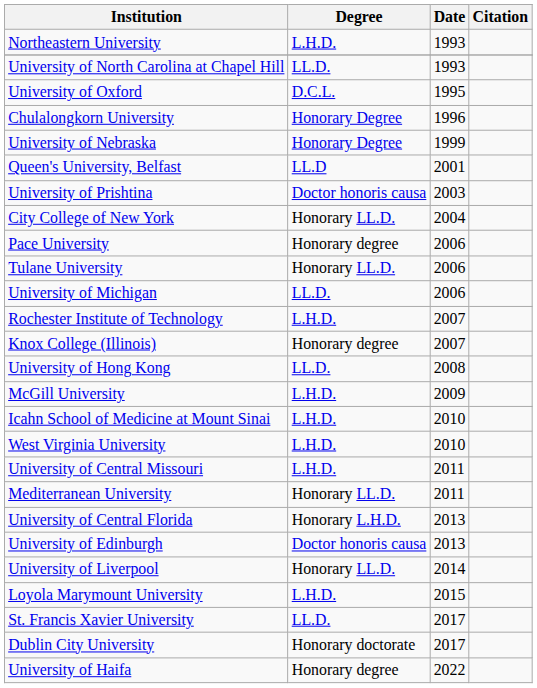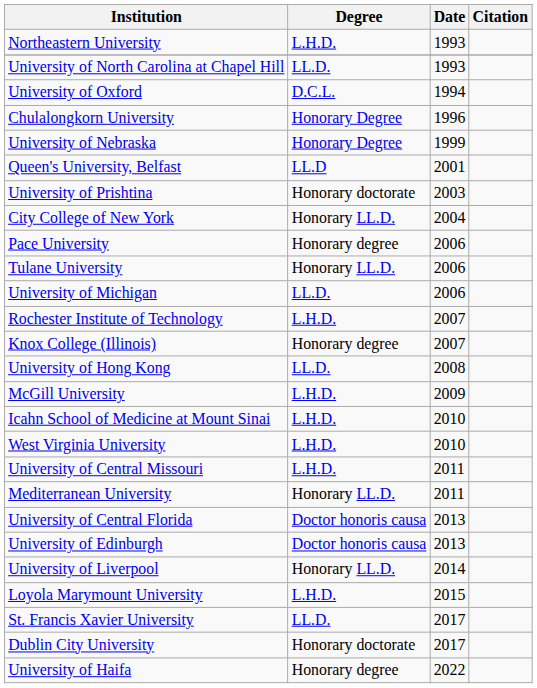 <table class="wikitable sortable">
 <tr>
 <th>Institution</th>
 <th>Degree</th>
 <th>Date</th>
 <th>Citation</th>
 </tr>
 <tr>
 <td><a href='#'>Northeastern University</a></td>
 <td><a href='#'>L.H.D.</a></td>
 <td>1993</td>
 <td></td>
 </tr>
 <tr>
 </tr>
 <tr>
 <td><a href='#'>University of North Carolina at Chapel Hill</a></td>
 <td><a href='#'>LL.D.</a></td>
 <td>1993</td>
 <td></td>
 </tr>
 <tr>
 <td><a href='#'>University of Oxford</a></td>
 <td><a href='#'>D.C.L.</a></td>
-<td>1995</td>
+<td>1994</td>
 <td></td>
 </tr>
 <tr>
 <td><a href='#'>Chulalongkorn University</a></td>
 <td><a href='#'>Honorary Degree</a></td>
 <td>1996</td>
 </tr>
 <tr>
 <td><a href='#'>University of Nebraska</a></td>
 <td><a href='#'>Honorary Degree</a></td>
 <td>1999</td>
 <td></td>
 </tr>
 <tr>
 <td><a href='#'>Queen's University, Belfast</a></td>
 <td><a href='#'>LL.D</a></td>
 <td>2001</td>
 <td></td>
 </tr>
 <tr>
 <td><a href='#'>University of Prishtina</a></td>
-<td><a href='#'>Doctor honoris causa</a></td>
+<td>Honorary doctorate</td>
 <td>2003</td>
 <td></td>
 </tr>
 <tr>
 <td><a href='#'>City College of New York</a></td>
 <td>Honorary <a href='#'>LL.D.</a></td>
 <td>2004</td>
 <td></td>
 </tr>
 <tr>
 <td><a href='#'>Pace University</a></td>
 <td>Honorary degree</td>
 <td>2006</td>
 <td></td>
 </tr>
 <tr>
 <td><a href='#'>Tulane University</a></td>
 <td>Honorary <a href='#'>LL.D.</a></td>
 <td>2006</td>
 <td></td>
 </tr>
 <tr>
 <td><a href='#'>University of Michigan</a></td>
 <td><a href='#'>LL.D.</a></td>
 <td>2006</td>
 <td></td>
 </tr>
 <tr>
 <td><a href='#'>Rochester Institute of Technology</a></td>
 <td><a href='#'>L.H.D.</a></td>
 <td>2007</td>
 <td></td>
 </tr>
 <tr>
 <td><a href='#'>Knox College (Illinois)</a></td>
 <td>Honorary degree</td>
 <td>2007</td>
 <td></td>
 </tr>
 <tr>
 <td><a href='#'>University of Hong Kong</a></td>
 <td><a href='#'>LL.D.</a></td>
 <td>2008</td>
 <td></td>
 </tr>
 <tr>
 <td><a href='#'>McGill University</a></td>
 <td><a href='#'>L.H.D.</a></td>
 <td>2009</td>
 <td></td>
 </tr>
 <tr>
 <td><a href='#'>Icahn School of Medicine at Mount Sinai</a></td>
 <td><a href='#'>L.H.D.</a></td>
 <td>2010</td>
 <td></td>
 </tr>
 <tr>
 <td><a href='#'>West Virginia University</a></td>
 <td><a href='#'>L.H.D.</a></td>
 <td>2010</td>
 <td></td>
 </tr>
 <tr>
 <td><a href='#'>University of Central Missouri</a></td>
 <td><a href='#'>L.H.D.</a></td>
 <td>2011</td>
 <td></td>
 </tr>
 <tr>
 <td><a href='#'>Mediterranean University</a></td>
 <td>Honorary <a href='#'>LL.D.</a></td>
 <td>2011</td>
 <td></td>
 </tr>
 <tr>
 <td><a href='#'>University of Central Florida</a></td>
-<td>Honorary <a href='#'>L.H.D.</a></td>
+<td><a href='#'>Doctor honoris causa</a></td>
 <td>2013</td>
 <td></td>
 </tr>
 <tr>
 <td><a href='#'>University of Edinburgh</a></td>
 <td><a href='#'>Doctor honoris causa</a></td>
 <td>2013</td>
 <td></td>
 </tr>
 <tr>
 <td><a href='#'>University of Liverpool</a></td>
 <td>Honorary <a href='#'>LL.D.</a></td>
 <td>2014</td>
 <td></td>
 </tr>
 <tr>
 <td><a href='#'>Loyola Marymount University</a></td>
 <td><a href='#'>L.H.D.</a></td>
 <td>2015</td>
 <td></td>
 </tr>
 <tr>
 <td><a href='#'>St. Francis Xavier University</a></td>
 <td><a href='#'>LL.D.</a></td>
 <td>2017</td>
 <td></td>
 </tr>
 <tr>
 <td><a href='#'>Dublin City University</a></td>
 <td>Honorary doctorate</td>
 <td>2017</td>
 <td></td>
 </tr>
 <tr>
 <td><a href='#'>University of Haifa</a></td>
 <td>Honorary degree</td>
 <td>2022</td>
 <td></td>
 </tr>
 </table>
